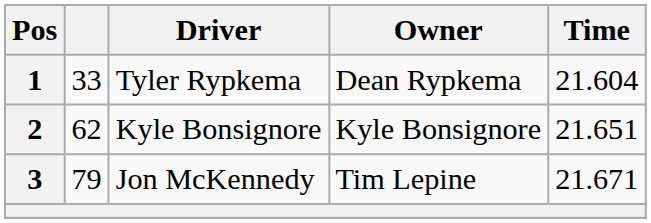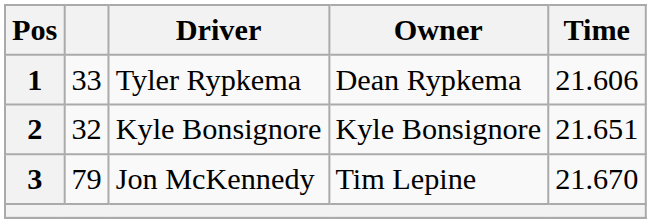 <table class="wikitable" style="font-size:95%">
 <tr>
 <th>Pos</th>
 <th></th>
 <th>Driver</th>
 <th>Owner</th>
 <th>Time</th>
 </tr>
 <tr>
 <th>1</th>
 <td>33</td>
 <td>Tyler Rypkema</td>
 <td>Dean Rypkema</td>
-<td>21.604</td>
+<td>21.606</td>
 </tr>
 <tr>
 <th>2</th>
-<td>62</td>
+<td>32</td>
 <td>Kyle Bonsignore</td>
 <td>Kyle Bonsignore</td>
 <td>21.651</td>
 </tr>
 <tr>
 <th>3</th>
 <td>79</td>
 <td>Jon McKennedy</td>
 <td>Tim Lepine</td>
-<td>21.671</td>
+<td>21.670</td>
 </tr>
 <tr>
 <th colspan="7"></th>
 </tr>
 <tr>
 </tr>
 </table>
